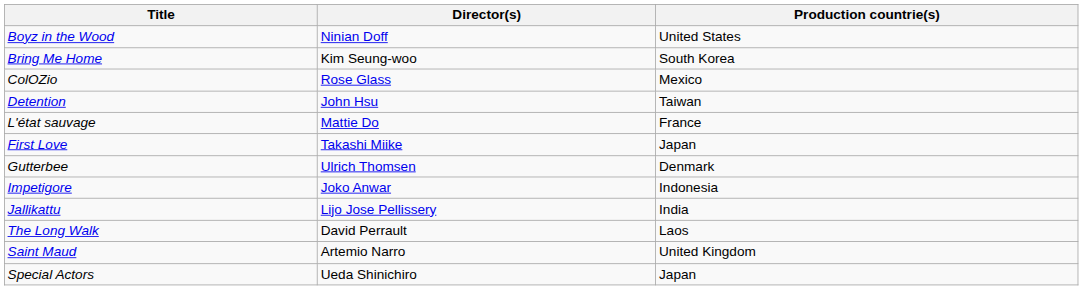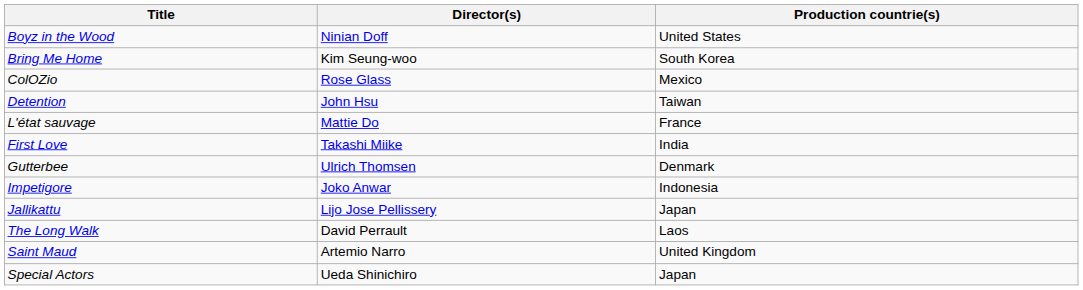 <table class="sortable wikitable" style="width:100%; margin-bottom:4px" cellpadding="5">
 <tr>
 <th scope="col">Title</th>
 <th scope="col">Director(s)</th>
 <th scope="col">Production countrie(s)</th>
 </tr>
 <tr>
 <td><em><a href='#'>Boyz in the Wood</a></em></td>
 <td><a href='#'>Ninian Doff</a></td>
 <td>United States</td>
 </tr>
 <tr>
 <td><em><a href='#'>Bring Me Home</a></em></td>
 <td>Kim Seung-woo</td>
 <td>South Korea</td>
 </tr>
 <tr>
 <td><em>ColOZio</em></td>
 <td><a href='#'>Rose Glass</a></td>
 <td>Mexico</td>
 </tr>
 <tr>
 <td><em><a href='#'>Detention</a></em></td>
 <td><a href='#'>John Hsu</a></td>
 <td>Taiwan</td>
 </tr>
 <tr>
 <td><em>L'état sauvage</em></td>
 <td><a href='#'>Mattie Do</a></td>
 <td>France</td>
 </tr>
 <tr>
 <td><em><a href='#'>First Love</a></em></td>
 <td><a href='#'>Takashi Miike</a></td>
-<td>Japan</td>
+<td>India</td>
 </tr>
 <tr>
 <td><em>Gutterbee</em></td>
 <td><a href='#'>Ulrich Thomsen</a></td>
 <td>Denmark</td>
 </tr>
 <tr>
 <td><em><a href='#'>Impetigore</a></em></td>
 <td><a href='#'>Joko Anwar</a></td>
 <td>Indonesia</td>
 </tr>
 <tr>
 <td><em><a href='#'>Jallikattu</a></em></td>
 <td><a href='#'>Lijo Jose Pellissery</a></td>
-<td>India</td>
+<td>Japan</td>
 </tr>
 <tr>
 <td><em><a href='#'>The Long Walk</a></em></td>
 <td>David Perrault</td>
 <td>Laos</td>
 </tr>
 <tr>
 <td><em><a href='#'>Saint Maud</a></em></td>
 <td>Artemio Narro</td>
 <td>United Kingdom</td>
 </tr>
 <tr>
 <td><em>Special Actors</em></td>
 <td>Ueda Shinichiro</td>
 <td>Japan</td>
 </tr>
 </table>
